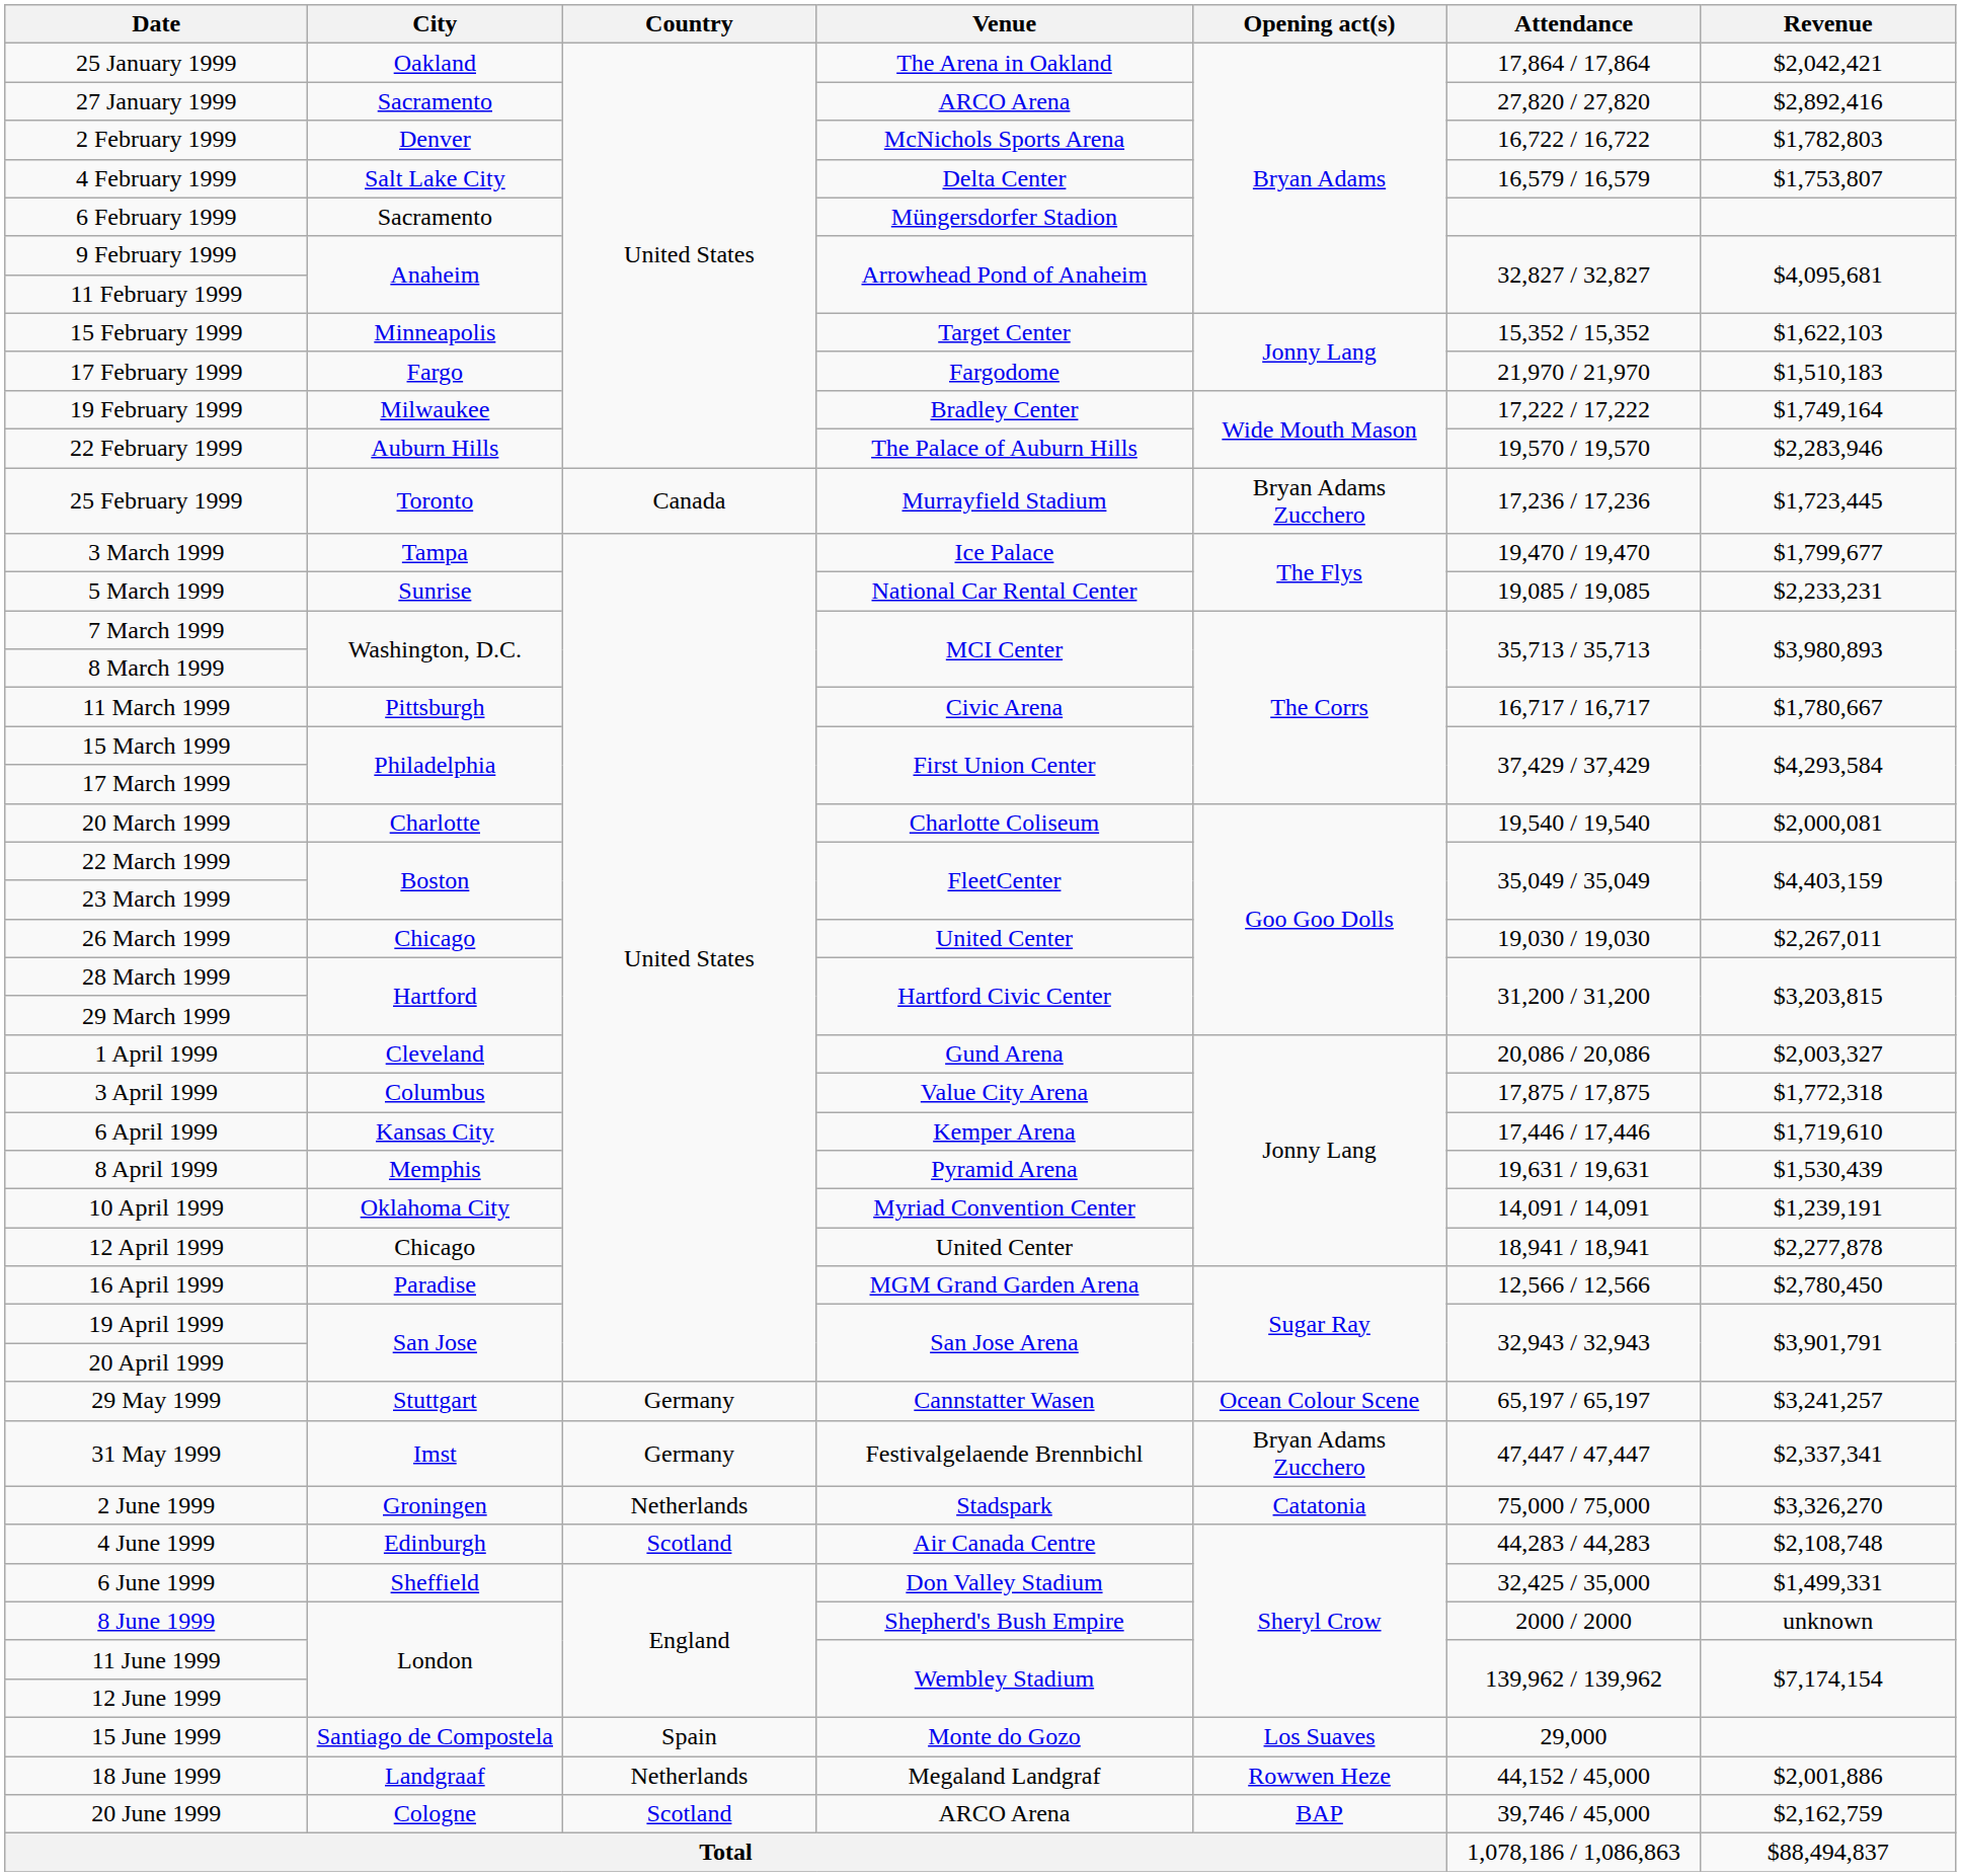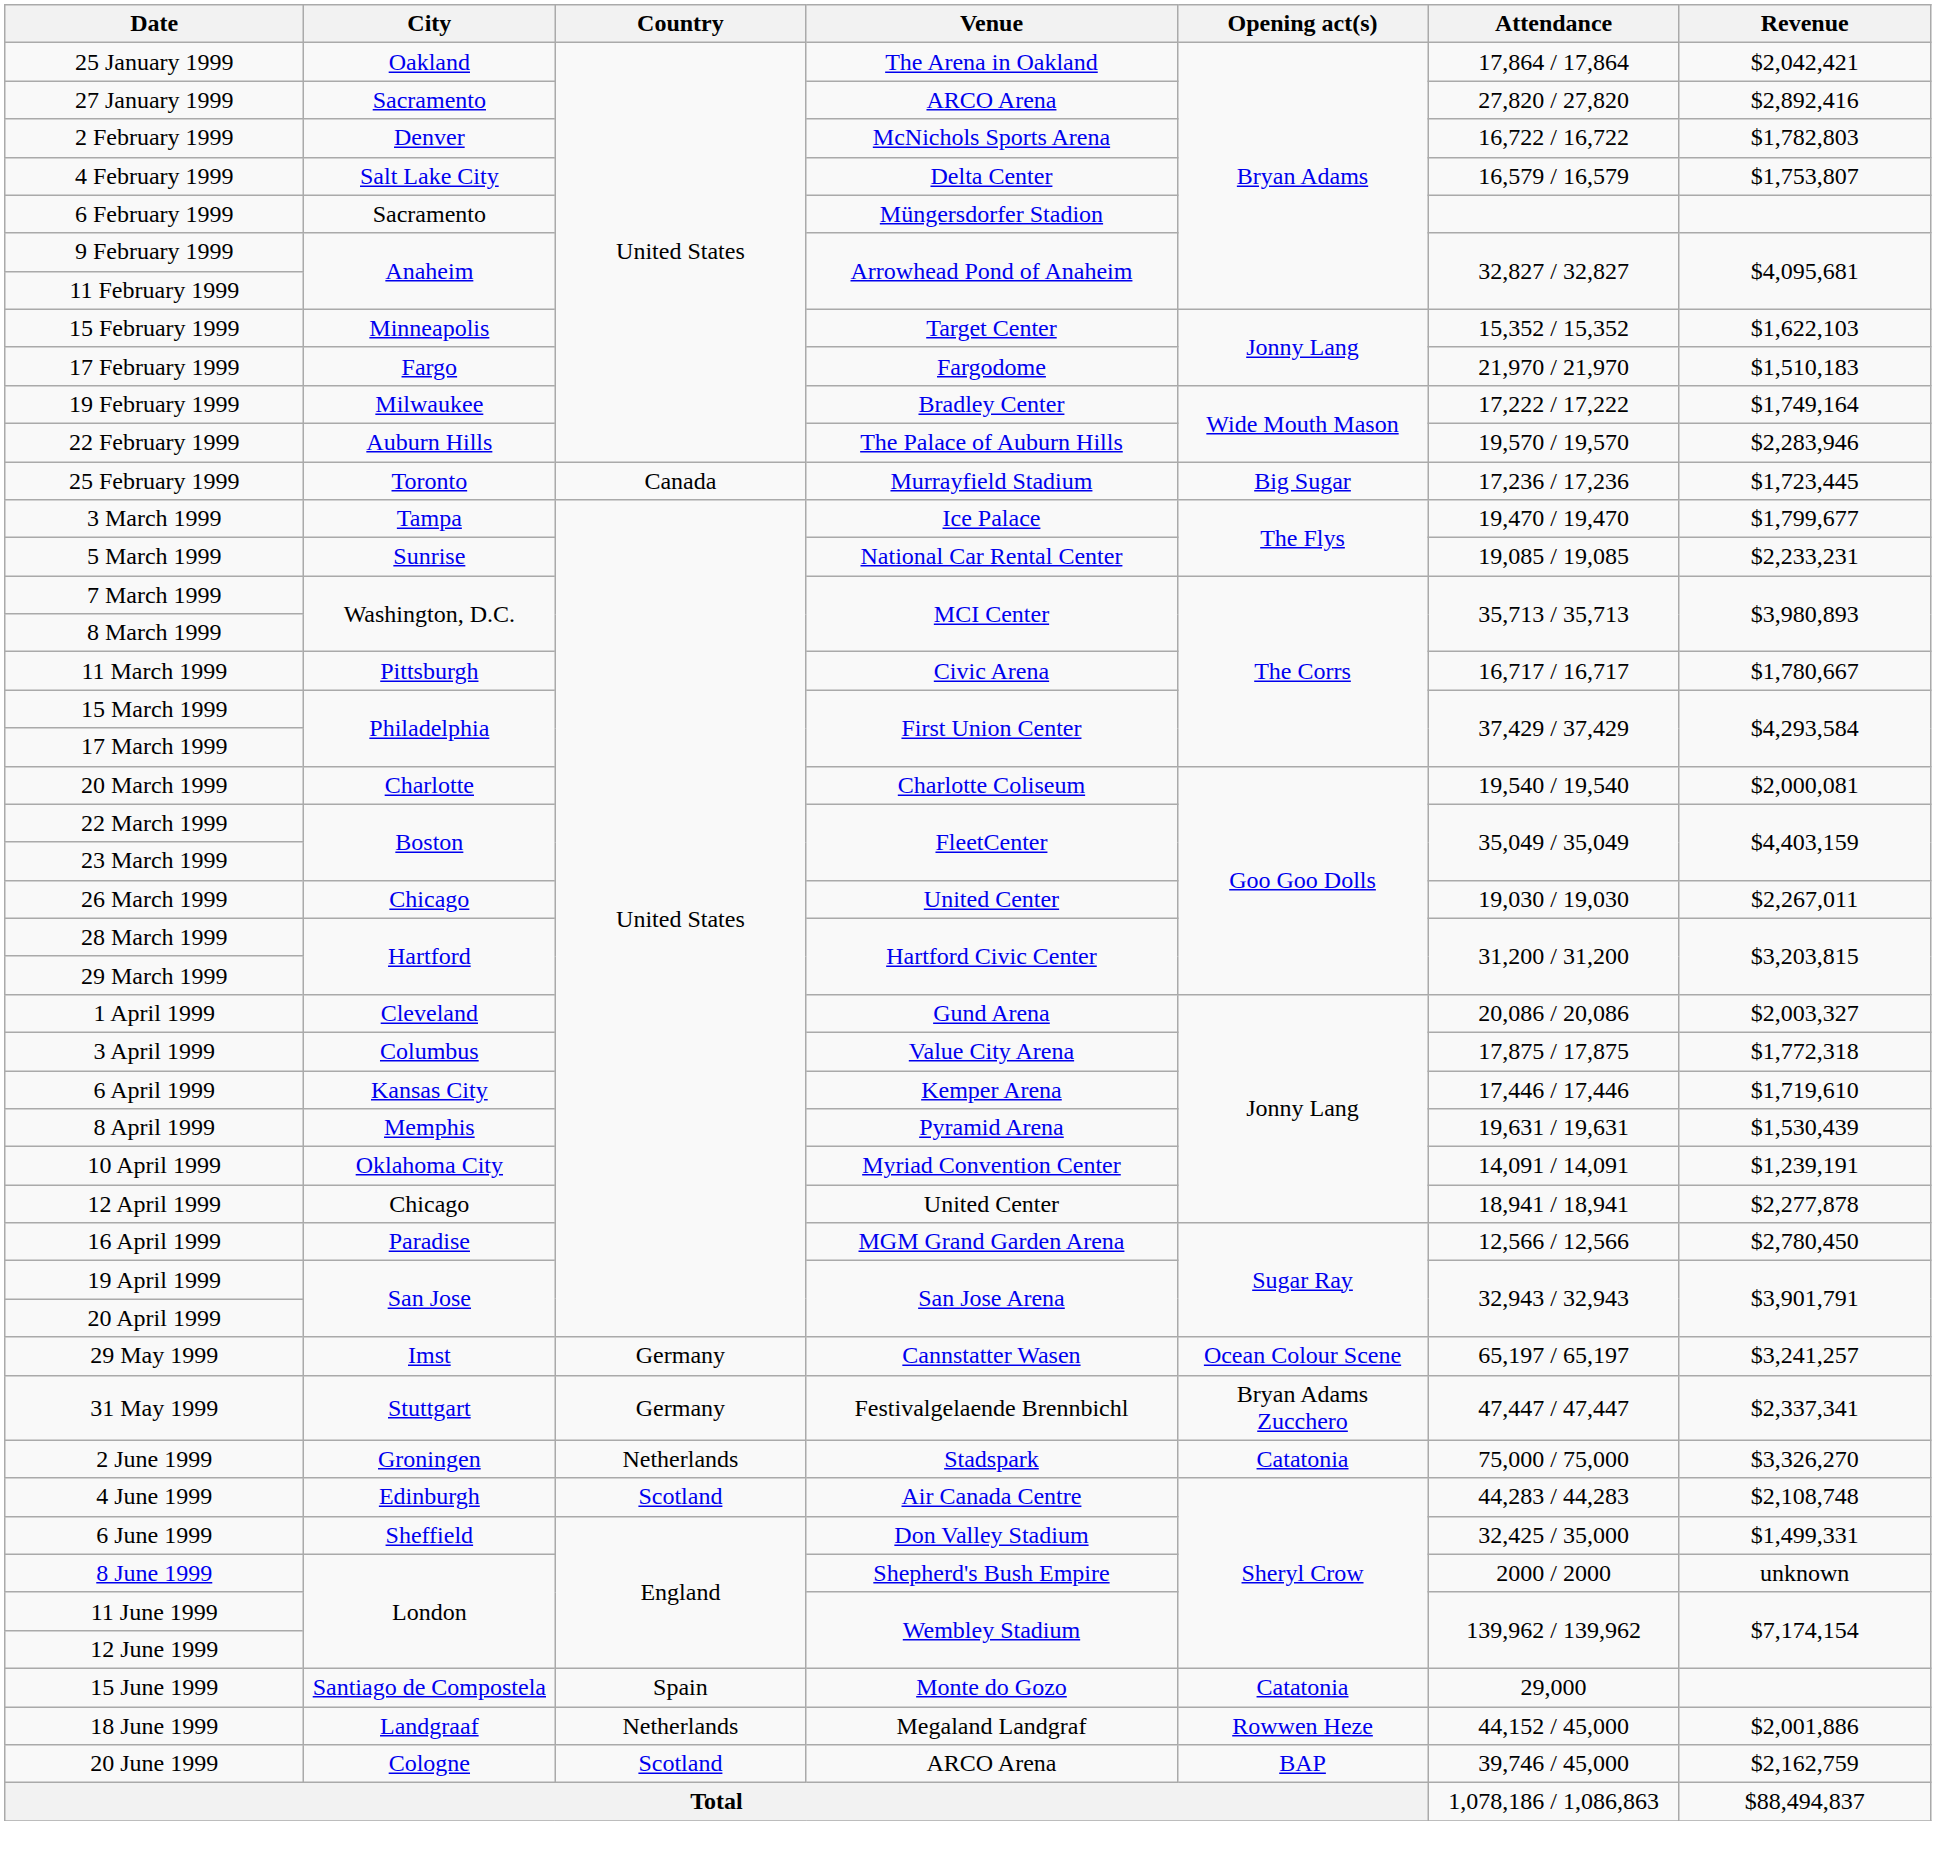 <table class="wikitable" style="text-align:center;">
 <tr>
 <th scope="col" style="width:12em;">Date</th>
 <th scope="col" style="width:10em;">City</th>
 <th scope="col" style="width:10em;">Country</th>
 <th scope="col" style="width:15em;">Venue</th>
 <th scope="col" style="width:10em;">Opening act(s)</th>
 <th scope="col" style="width:10em;">Attendance</th>
 <th scope="col" style="width:10em;">Revenue</th>
 </tr>
 <tr>
 <td>25 January 1999</td>
 <td><a href='#'>Oakland</a></td>
 <td rowspan="11">United States</td>
 <td><a href='#'>The Arena in Oakland</a></td>
 <td rowspan="7"><a href='#'>Bryan Adams</a></td>
 <td>17,864 / 17,864</td>
 <td>$2,042,421</td>
 </tr>
 <tr>
 <td>27 January 1999</td>
 <td><a href='#'>Sacramento</a></td>
 <td><a href='#'>ARCO Arena</a></td>
 <td>27,820 / 27,820</td>
 <td>$2,892,416</td>
 </tr>
 <tr>
 <td>2 February 1999</td>
 <td><a href='#'>Denver</a></td>
 <td><a href='#'>McNichols Sports Arena</a></td>
 <td>16,722 / 16,722</td>
 <td>$1,782,803</td>
 </tr>
 <tr>
 <td>4 February 1999</td>
 <td><a href='#'>Salt Lake City</a></td>
 <td><a href='#'>Delta Center</a></td>
 <td>16,579 / 16,579</td>
 <td>$1,753,807</td>
 </tr>
 <tr>
 <td>6 February 1999</td>
 <td>Sacramento</td>
 <td><a href='#'>Müngersdorfer Stadion</a></td>
 <td></td>
 <td></td>
 </tr>
 <tr>
 <td>9 February 1999</td>
 <td rowspan="2"><a href='#'>Anaheim</a></td>
 <td rowspan="2"><a href='#'>Arrowhead Pond of Anaheim</a></td>
 <td rowspan="2">32,827 / 32,827</td>
 <td rowspan="2">$4,095,681</td>
 </tr>
 <tr>
 <td>11 February 1999</td>
 </tr>
 <tr>
 <td>15 February 1999</td>
 <td><a href='#'>Minneapolis</a></td>
 <td><a href='#'>Target Center</a></td>
 <td rowspan="2"><a href='#'>Jonny Lang</a></td>
 <td>15,352 / 15,352</td>
 <td>$1,622,103</td>
 </tr>
 <tr>
 <td>17 February 1999</td>
 <td><a href='#'>Fargo</a></td>
 <td><a href='#'>Fargodome</a></td>
 <td>21,970 / 21,970</td>
 <td>$1,510,183</td>
 </tr>
 <tr>
 <td>19 February 1999</td>
 <td><a href='#'>Milwaukee</a></td>
 <td><a href='#'>Bradley Center</a></td>
 <td rowspan="2"><a href='#'>Wide Mouth Mason</a></td>
 <td>17,222 / 17,222</td>
 <td>$1,749,164</td>
 </tr>
 <tr>
 <td>22 February 1999</td>
 <td><a href='#'>Auburn Hills</a></td>
 <td><a href='#'>The Palace of Auburn Hills</a></td>
 <td>19,570 / 19,570</td>
 <td>$2,283,946</td>
 </tr>
 <tr>
 <td>25 February 1999</td>
 <td><a href='#'>Toronto</a></td>
 <td>Canada</td>
 <td><a href='#'>Murrayfield Stadium</a></td>
-<td>Bryan Adams<br><a href='#'>Zucchero</a></td>
+<td><a href='#'>Big Sugar</a></td>
 <td>17,236 / 17,236</td>
 <td>$1,723,445</td>
 </tr>
 <tr>
 <td>3 March 1999</td>
 <td><a href='#'>Tampa</a></td>
 <td rowspan="22">United States</td>
 <td><a href='#'>Ice Palace</a></td>
 <td rowspan="2"><a href='#'>The Flys</a></td>
 <td>19,470 / 19,470</td>
 <td>$1,799,677</td>
 </tr>
 <tr>
 <td>5 March 1999</td>
 <td><a href='#'>Sunrise</a></td>
 <td><a href='#'>National Car Rental Center</a></td>
 <td>19,085 / 19,085</td>
 <td>$2,233,231</td>
 </tr>
 <tr>
 <td>7 March 1999</td>
 <td rowspan="2">Washington, D.C.</td>
 <td rowspan="2"><a href='#'>MCI Center</a></td>
 <td rowspan="5"><a href='#'>The Corrs</a></td>
 <td rowspan="2">35,713 / 35,713</td>
 <td rowspan="2">$3,980,893</td>
 </tr>
 <tr>
 <td>8 March 1999</td>
 </tr>
 <tr>
 <td>11 March 1999</td>
 <td><a href='#'>Pittsburgh</a></td>
 <td><a href='#'>Civic Arena</a></td>
 <td>16,717 / 16,717</td>
 <td>$1,780,667</td>
 </tr>
 <tr>
 <td>15 March 1999</td>
 <td rowspan="2"><a href='#'>Philadelphia</a></td>
 <td rowspan="2"><a href='#'>First Union Center</a></td>
 <td rowspan="2">37,429 / 37,429</td>
 <td rowspan="2">$4,293,584</td>
 </tr>
 <tr>
 <td>17 March 1999</td>
 </tr>
 <tr>
 <td>20 March 1999</td>
 <td><a href='#'>Charlotte</a></td>
 <td><a href='#'>Charlotte Coliseum</a></td>
 <td rowspan="6"><a href='#'>Goo Goo Dolls</a></td>
 <td>19,540 / 19,540</td>
 <td>$2,000,081</td>
 </tr>
 <tr>
 <td>22 March 1999</td>
 <td rowspan="2"><a href='#'>Boston</a></td>
 <td rowspan="2"><a href='#'>FleetCenter</a></td>
 <td rowspan="2">35,049 / 35,049</td>
 <td rowspan="2">$4,403,159</td>
 </tr>
 <tr>
 <td>23 March 1999</td>
 </tr>
 <tr>
 <td>26 March 1999</td>
 <td><a href='#'>Chicago</a></td>
 <td><a href='#'>United Center</a></td>
 <td>19,030 / 19,030</td>
 <td>$2,267,011</td>
 </tr>
 <tr>
 <td>28 March 1999</td>
 <td rowspan="2"><a href='#'>Hartford</a></td>
 <td rowspan="2"><a href='#'>Hartford Civic Center</a></td>
 <td rowspan="2">31,200 / 31,200</td>
 <td rowspan="2">$3,203,815</td>
 </tr>
 <tr>
 <td>29 March 1999</td>
 </tr>
 <tr>
 <td>1 April 1999</td>
 <td><a href='#'>Cleveland</a></td>
 <td><a href='#'>Gund Arena</a></td>
 <td rowspan="6">Jonny Lang</td>
 <td>20,086 / 20,086</td>
 <td>$2,003,327</td>
 </tr>
 <tr>
 <td>3 April 1999</td>
 <td><a href='#'>Columbus</a></td>
 <td><a href='#'>Value City Arena</a></td>
 <td>17,875 / 17,875</td>
 <td>$1,772,318</td>
 </tr>
 <tr>
 <td>6 April 1999</td>
 <td><a href='#'>Kansas City</a></td>
 <td><a href='#'>Kemper Arena</a></td>
 <td>17,446 / 17,446</td>
 <td>$1,719,610</td>
 </tr>
 <tr>
 <td>8 April 1999</td>
 <td><a href='#'>Memphis</a></td>
 <td><a href='#'>Pyramid Arena</a></td>
 <td>19,631 / 19,631</td>
 <td>$1,530,439</td>
 </tr>
 <tr>
 <td>10 April 1999</td>
 <td><a href='#'>Oklahoma City</a></td>
 <td><a href='#'>Myriad Convention Center</a></td>
 <td>14,091 / 14,091</td>
 <td>$1,239,191</td>
 </tr>
 <tr>
 <td>12 April 1999</td>
 <td>Chicago</td>
 <td>United Center</td>
 <td>18,941 / 18,941</td>
 <td>$2,277,878</td>
 </tr>
 <tr>
 <td>16 April 1999</td>
 <td><a href='#'>Paradise</a></td>
 <td><a href='#'>MGM Grand Garden Arena</a></td>
 <td rowspan="3"><a href='#'>Sugar Ray</a></td>
 <td>12,566 / 12,566</td>
 <td>$2,780,450</td>
 </tr>
 <tr>
 <td>19 April 1999</td>
 <td rowspan="2"><a href='#'>San Jose</a></td>
 <td rowspan="2"><a href='#'>San Jose Arena</a></td>
 <td rowspan="2">32,943 / 32,943</td>
 <td rowspan="2">$3,901,791</td>
 </tr>
 <tr>
 <td>20 April 1999</td>
 </tr>
 <tr>
 <td>29 May 1999</td>
-<td><a href='#'>Stuttgart</a></td>
+<td><a href='#'>Imst</a></td>
 <td>Germany</td>
 <td><a href='#'>Cannstatter Wasen</a></td>
 <td><a href='#'>Ocean Colour Scene</a></td>
 <td>65,197 / 65,197</td>
 <td>$3,241,257</td>
 </tr>
 <tr>
 <td>31 May 1999</td>
-<td><a href='#'>Imst</a></td>
+<td><a href='#'>Stuttgart</a></td>
 <td>Germany</td>
 <td>Festivalgelaende Brennbichl</td>
 <td>Bryan Adams<br><a href='#'>Zucchero</a></td>
 <td>47,447 / 47,447</td>
 <td>$2,337,341</td>
 </tr>
 <tr>
 <td>2 June 1999</td>
 <td><a href='#'>Groningen</a></td>
 <td>Netherlands</td>
 <td><a href='#'>Stadspark</a></td>
 <td><a href='#'>Catatonia</a></td>
 <td>75,000 / 75,000</td>
 <td>$3,326,270</td>
 </tr>
 <tr>
 <td>4 June 1999</td>
 <td><a href='#'>Edinburgh</a></td>
 <td><a href='#'>Scotland</a></td>
 <td><a href='#'>Air Canada Centre</a></td>
 <td rowspan="5"><a href='#'>Sheryl Crow</a></td>
 <td>44,283 / 44,283</td>
 <td>$2,108,748</td>
 </tr>
 <tr>
 <td>6 June 1999</td>
 <td><a href='#'>Sheffield</a></td>
 <td rowspan="4">England</td>
 <td><a href='#'>Don Valley Stadium</a></td>
 <td>32,425 / 35,000</td>
 <td>$1,499,331</td>
 </tr>
 <tr>
 <td><a href='#'>8 June 1999</a></td>
 <td rowspan="3">London</td>
 <td><a href='#'>Shepherd's Bush Empire</a></td>
 <td>2000 / 2000</td>
 <td>unknown</td>
 </tr>
 <tr>
 <td>11 June 1999</td>
 <td rowspan="2"><a href='#'>Wembley Stadium</a></td>
 <td rowspan="2">139,962 / 139,962</td>
 <td rowspan="2">$7,174,154</td>
 </tr>
 <tr>
 <td>12 June 1999</td>
 </tr>
 <tr>
 <td>15 June 1999</td>
 <td><a href='#'>Santiago de Compostela</a></td>
 <td>Spain</td>
 <td><a href='#'>Monte do Gozo</a></td>
-<td><a href='#'>Los Suaves</a></td>
+<td><a href='#'>Catatonia</a></td>
 <td>29,000</td>
 <td></td>
 </tr>
 <tr>
 <td>18 June 1999</td>
 <td><a href='#'>Landgraaf</a></td>
 <td>Netherlands</td>
 <td>Megaland Landgraf</td>
 <td><a href='#'>Rowwen Heze</a></td>
 <td>44,152 / 45,000</td>
 <td>$2,001,886</td>
 </tr>
 <tr>
 <td>20 June 1999</td>
 <td><a href='#'>Cologne</a></td>
 <td><a href='#'>Scotland</a></td>
 <td>ARCO Arena</td>
 <td><a href='#'>BAP</a></td>
 <td>39,746 / 45,000</td>
 <td>$2,162,759</td>
 </tr>
 <tr>
 <th colspan="5">Total</th>
 <td>1,078,186 / 1,086,863</td>
 <td>$88,494,837</td>
 </tr>
 <tr>
 </tr>
 </table>
